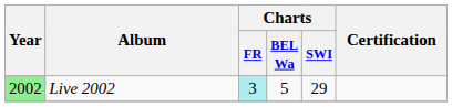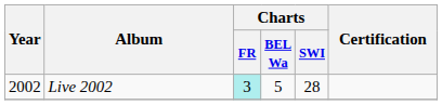 <table class="wikitable">
 <tr>
 <th align="center" rowspan="2">Year</th>
 <th align="center" rowspan="2" width="180">Album</th>
 <th align="center" colspan="3">Charts</th>
 <th align="center" rowspan="2" width="100">Certification</th>
 </tr>
 <tr>
 <th width="20"><small><a href='#'>FR</a></small><br></th>
 <th width="20"><small><a href='#'>BEL <br>Wa</a></small><br></th>
 <th width="20"><small><a href='#'>SWI</a></small><br></th>
 </tr>
 <tr>
-<td align="center" style="background: lightgreen;">2002</td>
+<td align="center">2002</td>
 <td><em>Live 2002</em></td>
 <td align="center" style="background: paleturquoise;">3</td>
 <td align="center">5</td>
-<td align="center">29</td>
+<td align="center">28</td>
 <td align="center"></td>
 </tr>
 <tr>
 </tr>
 </table>
